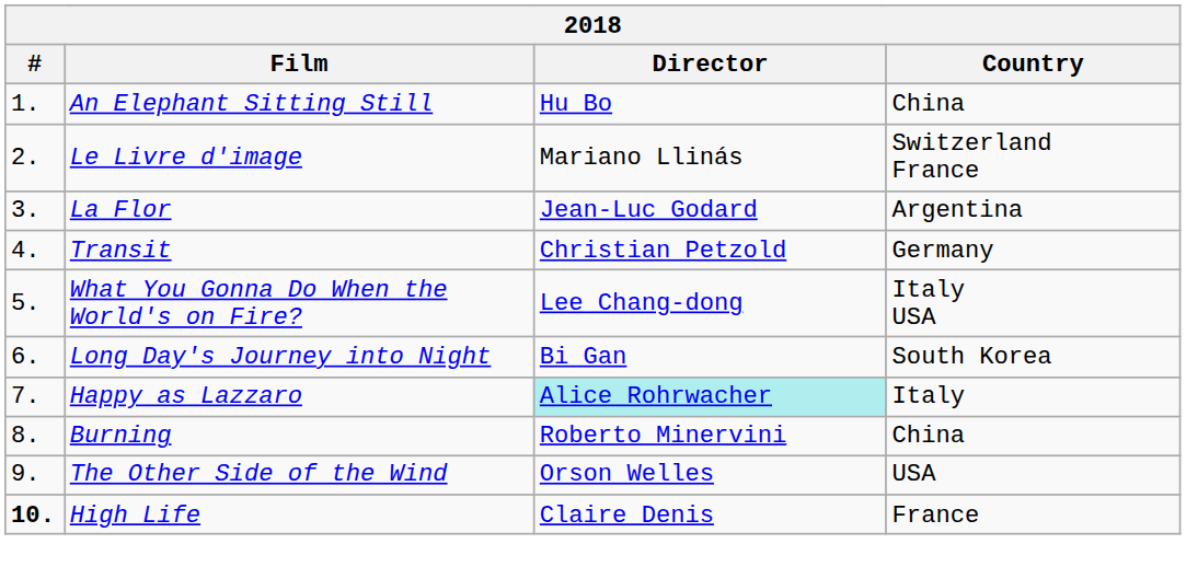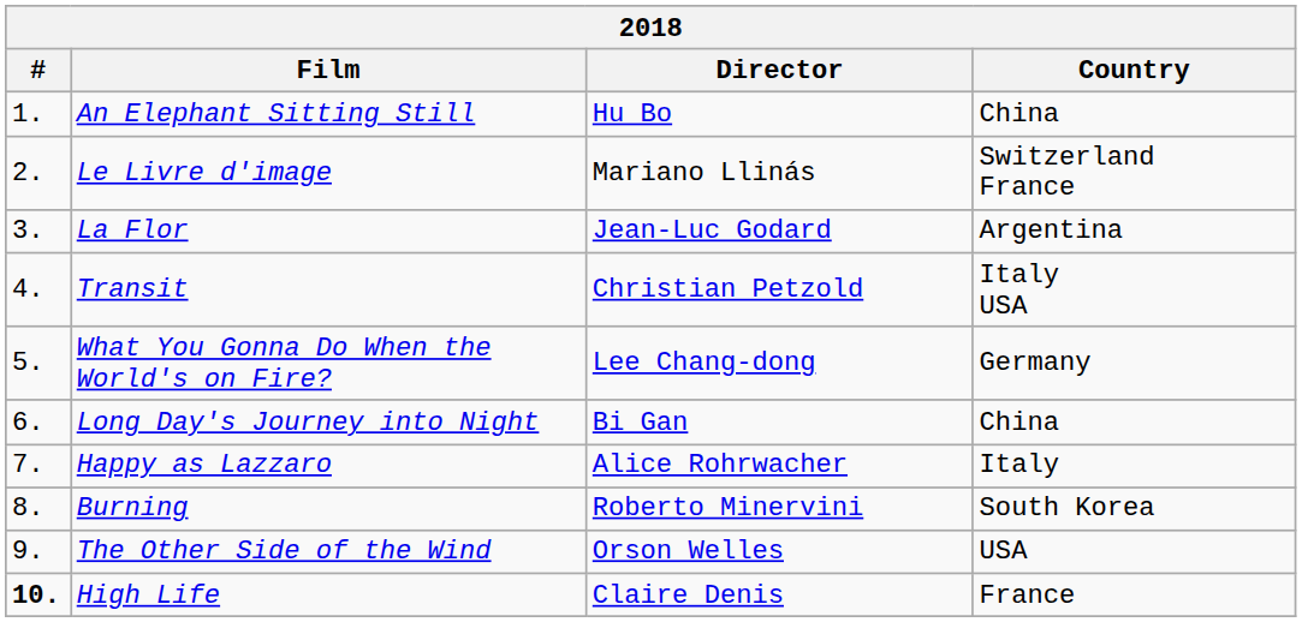 <table class="wikitable" style="width:50%;" cellpadding="5">
 <tr>
 <th colspan=4>2018</th>
 </tr>
 <tr>
 <th style="width:5%;">#</th>
 <th style="width:40%;">Film</th>
 <th style="width:30%;">Director</th>
 <th style="width:25%;">Country</th>
 </tr>
 <tr>
 <td>1.</td>
 <td><em><a href='#'>An Elephant Sitting Still</a></em></td>
 <td><a href='#'>Hu Bo</a></td>
 <td>China</td>
 </tr>
 <tr>
 <td>2.</td>
 <td><em><a href='#'>Le Livre d'image</a></em></td>
 <td>Mariano Llinás</td>
 <td>Switzerland<br>France</td>
 </tr>
 <tr>
 <td>3.</td>
 <td><em><a href='#'>La Flor</a></em></td>
 <td><a href='#'>Jean-Luc Godard</a></td>
 <td>Argentina</td>
 </tr>
 <tr>
 <td>4.</td>
 <td><em><a href='#'>Transit</a></em></td>
 <td><a href='#'>Christian Petzold</a></td>
-<td>Germany</td>
+<td>Italy<br>USA</td>
 </tr>
 <tr>
 <td>5.</td>
 <td><em><a href='#'>What You Gonna Do When the World's on Fire?</a></em></td>
 <td><a href='#'>Lee Chang-dong</a></td>
-<td>Italy<br>USA</td>
+<td>Germany</td>
 </tr>
 <tr>
 <td>6.</td>
 <td><em><a href='#'>Long Day's Journey into Night</a></em></td>
 <td><a href='#'>Bi Gan</a></td>
-<td>South Korea</td>
+<td>China</td>
 </tr>
 <tr>
 <td>7.</td>
 <td><em><a href='#'>Happy as Lazzaro</a></em></td>
-<td style="background: paleturquoise;"><a href='#'>Alice Rohrwacher</a></td>
+<td><a href='#'>Alice Rohrwacher</a></td>
 <td>Italy</td>
 </tr>
 <tr>
 <td>8.</td>
 <td><em><a href='#'>Burning</a></em></td>
 <td><a href='#'>Roberto Minervini</a></td>
-<td>China</td>
+<td>South Korea</td>
 </tr>
 <tr>
 <td>9.</td>
 <td><em><a href='#'>The Other Side of the Wind</a></em></td>
 <td><a href='#'>Orson Welles</a></td>
 <td>USA</td>
 </tr>
 <tr>
 <td><strong>10.</strong></td>
 <td><em><a href='#'>High Life</a></em></td>
 <td><a href='#'>Claire Denis</a></td>
 <td>France</td>
 </tr>
 </table>
